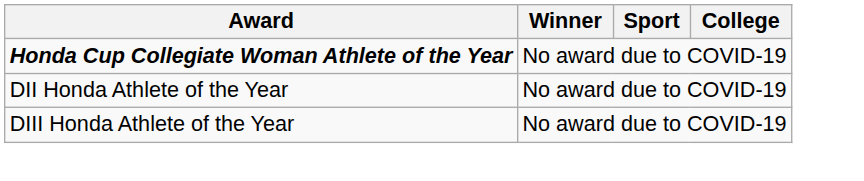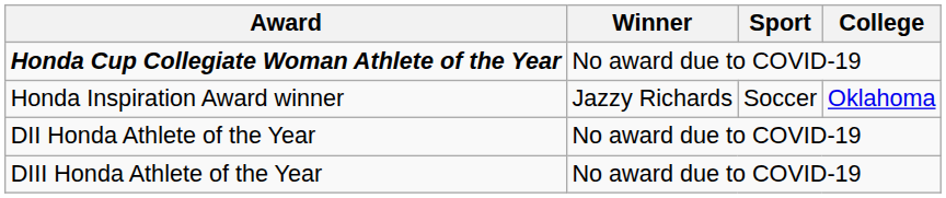 <table class="wikitable">
 <tr>
 <th>Award</th>
 <th>Winner</th>
 <th>Sport</th>
 <th>College</th>
 </tr>
 <tr>
 <td><strong><em>Honda Cup<strong> Collegiate Woman Athlete of the Year<em></td>
 <td colspan=3>No award due to COVID-19</td>
 </tr>
 <tr>
+<td></em>Honda Inspiration Award winner<em></td>
+<td>Jazzy Richards</td>
+<td>Soccer</td>
+<td><a href='#'>Oklahoma</a></td>
+</tr>
+<tr>
 <td></em>DII Honda Athlete of the Year<em></td>
 <td colspan=3>No award due to COVID-19</td>
 </tr>
 <tr>
 <td></em>DIII Honda Athlete of the Year<em></td>
 <td colspan=3>No award due to COVID-19</td>
 </tr>
 </table>
